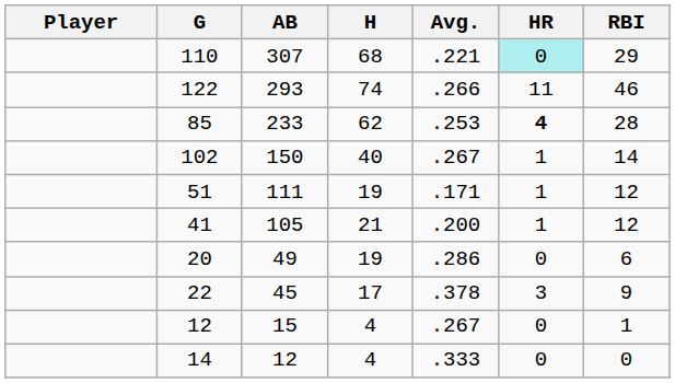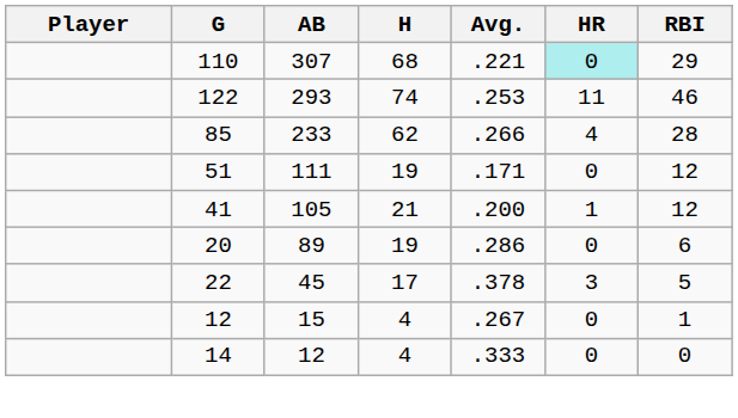 <table class="wikitable sortable">
 <tr>
 <th bgcolor="#DDDDFF" width="16%">Player</th>
 <th bgcolor="#DDDDFF" width="9%">G</th>
 <th bgcolor="#DDDDFF" width="9%">AB</th>
 <th bgcolor="#DDDDFF" width="9%">H</th>
 <th bgcolor="#DDDDFF" width="9%">Avg.</th>
 <th bgcolor="#DDDDFF" width="9%">HR</th>
 <th bgcolor="#DDDDFF" width="9%">RBI</th>
 </tr>
 <tr align="center">
 <td></td>
 <td>110</td>
 <td>307</td>
 <td>68</td>
 <td>.221</td>
 <td style="background: paleturquoise;">0</td>
 <td>29</td>
 </tr>
 <tr align="center">
 <td></td>
 <td>122</td>
 <td>293</td>
 <td>74</td>
-<td>.266</td>
+<td>.253</td>
 <td>11</td>
 <td>46</td>
 </tr>
 <tr align=center>
 <td></td>
 <td>85</td>
 <td>233</td>
 <td>62</td>
-<td>.253</td>
-<td><strong>4</strong></td>
+<td>.266</td>
+<td>4</td>
 <td>28</td>
-</tr>
-<tr align="center">
-<td></td>
-<td>102</td>
-<td>150</td>
-<td>40</td>
-<td>.267</td>
-<td>1</td>
-<td>14</td>
 </tr>
 <tr align="center">
 <td></td>
 <td>51</td>
 <td>111</td>
 <td>19</td>
 <td>.171</td>
-<td>1</td>
+<td>0</td>
 <td>12</td>
 </tr>
 <tr align="center">
 <td></td>
 <td>41</td>
 <td>105</td>
 <td>21</td>
 <td>.200</td>
 <td>1</td>
 <td>12</td>
 </tr>
 <tr align="center">
 <td></td>
 <td>20</td>
-<td>49</td>
+<td>89</td>
 <td>19</td>
 <td>.286</td>
 <td>0</td>
 <td>6</td>
 </tr>
 <tr align="center">
 <td></td>
 <td>22</td>
 <td>45</td>
 <td>17</td>
 <td>.378</td>
 <td>3</td>
-<td>9</td>
+<td>5</td>
 </tr>
 <tr align="center">
 <td></td>
 <td>12</td>
 <td>15</td>
 <td>4</td>
 <td>.267</td>
 <td>0</td>
 <td>1</td>
 </tr>
 <tr align="center">
 <td></td>
 <td>14</td>
 <td>12</td>
 <td>4</td>
 <td>.333</td>
 <td>0</td>
 <td>0</td>
 </tr>
 </table>
